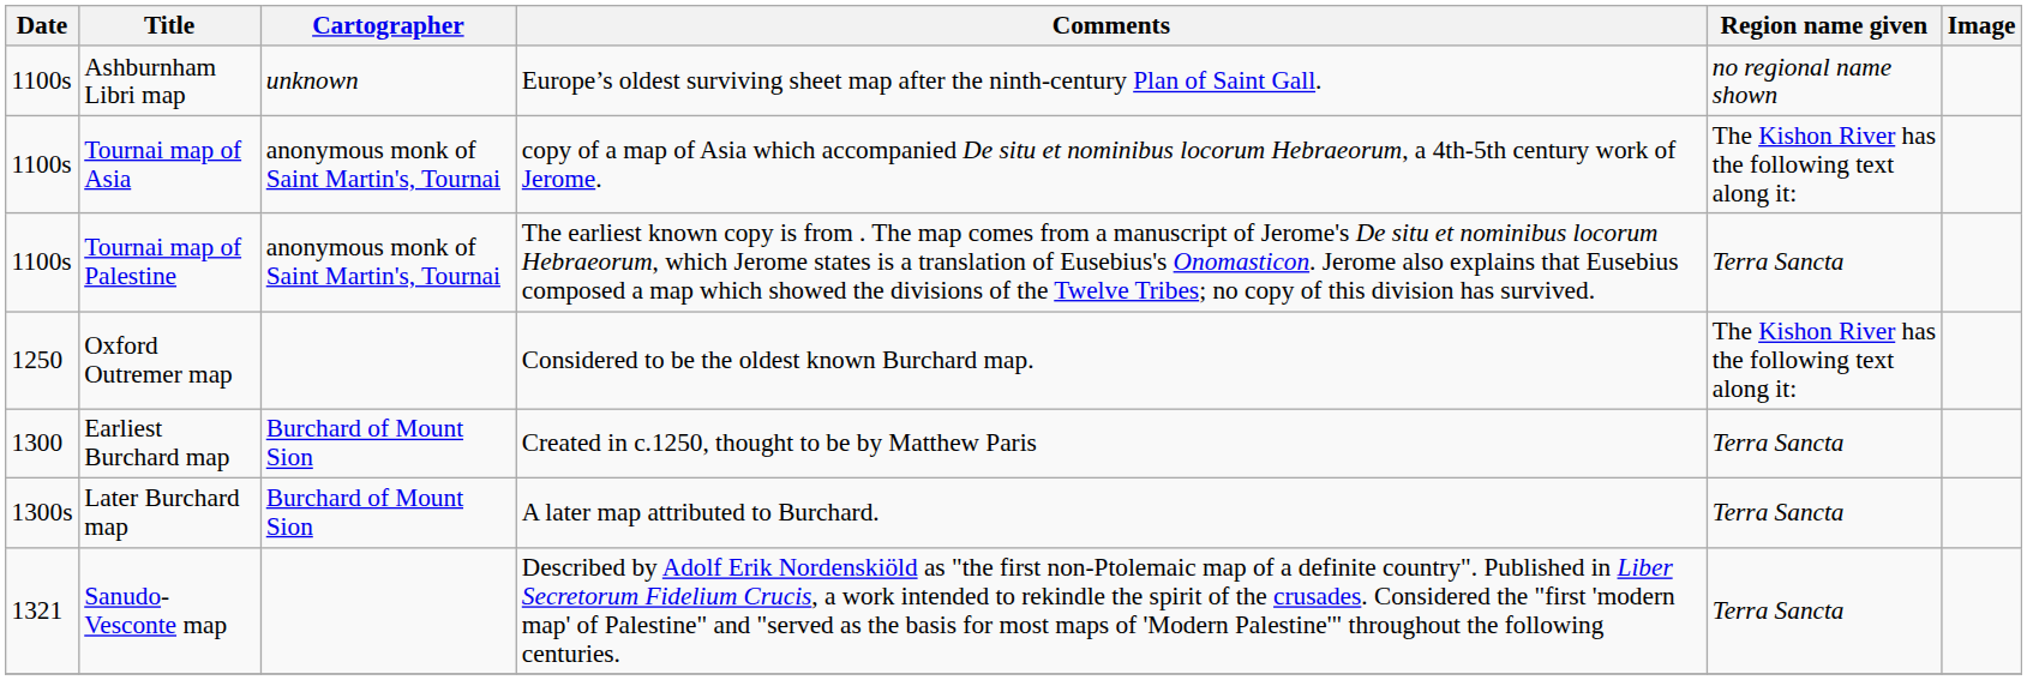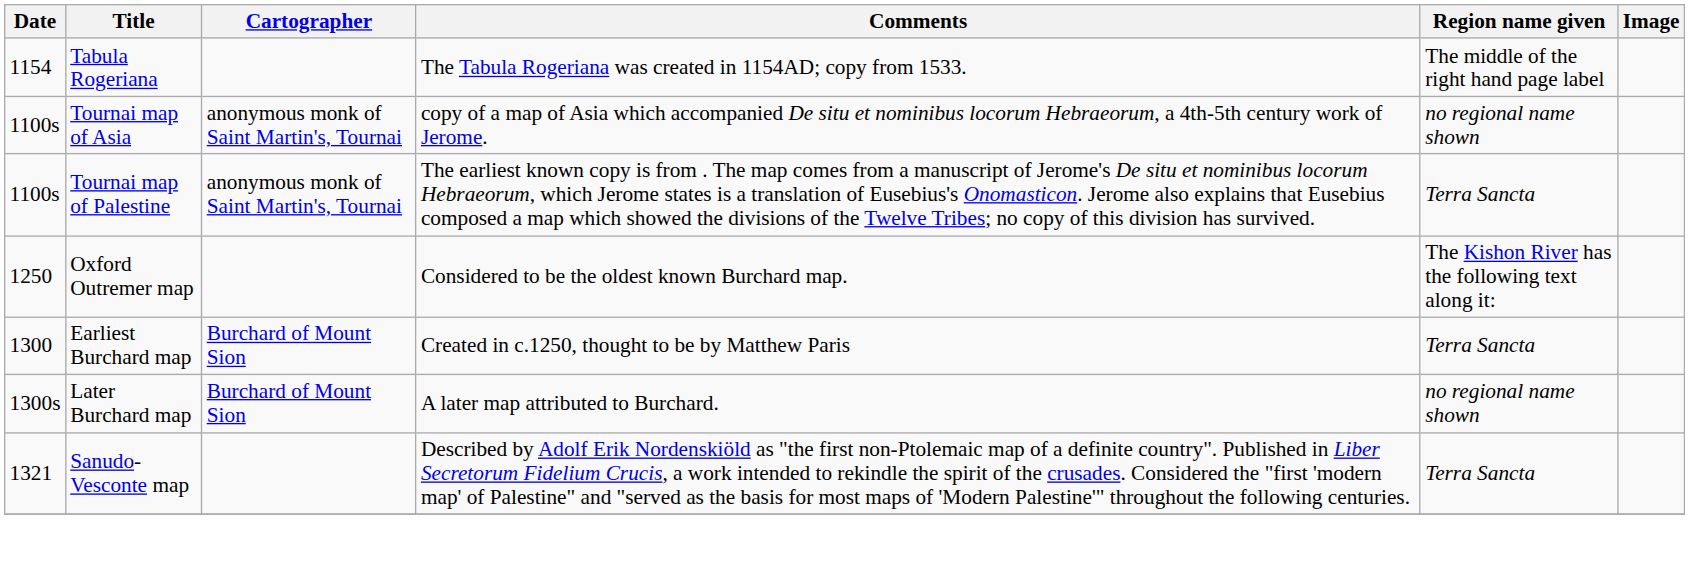 <table class="wikitable sortable" border="1" width="100%">
 <tr>
 <th>Date</th>
 <th>Title</th>
 <th><a href='#'>Cartographer</a></th>
 <th class=unsortable>Comments</th>
 <th class=unsortable>Region name given</th>
 <th class=unsortable>Image</th>
 </tr>
 <tr>
-<td>1100s</td>
-<td>Ashburnham Libri map</td>
-<td><em>unknown</em></td>
-<td>Europe’s oldest surviving sheet map after the ninth-century <a href='#'>Plan of Saint Gall</a>.</td>
-<td><em>no regional name shown</em></td>
+<td>1154</td>
+<td><a href='#'>Tabula Rogeriana</a></td>
+<td></td>
+<td>The <a href='#'>Tabula Rogeriana</a> was created in 1154AD; copy from 1533.</td>
+<td>The middle of the right hand page label </td>
 <td></td>
 </tr>
 <tr>
 <td>1100s</td>
 <td><a href='#'>Tournai map of Asia</a></td>
 <td>anonymous monk of <a href='#'>Saint Martin's, Tournai</a></td>
 <td>copy of a map of Asia which accompanied <em>De situ et nominibus locorum Hebraeorum</em>, a 4th-5th century work of <a href='#'>Jerome</a>.</td>
-<td>The <a href='#'>Kishon River</a> has the following text along it: </td>
+<td><em>no regional name shown</em></td>
 <td></td>
 </tr>
 <tr>
 <td>1100s</td>
 <td><a href='#'>Tournai map of Palestine</a></td>
 <td>anonymous monk of <a href='#'>Saint Martin's, Tournai</a></td>
 <td>The earliest known copy is from . The map comes from a manuscript of Jerome's <em>De situ et nominibus locorum Hebraeorum</em>, which Jerome states is a translation of Eusebius's <em><a href='#'>Onomasticon</a></em>. Jerome also explains that Eusebius composed a map which showed the divisions of the <a href='#'>Twelve Tribes</a>; no copy of this division has survived.</td>
 <td><em>Terra Sancta</em></td>
 <td></td>
 </tr>
 <tr>
 <td>1250</td>
 <td>Oxford Outremer map</td>
 <td></td>
 <td>Considered to be the oldest known Burchard map.</td>
 <td>The <a href='#'>Kishon River</a> has the following text along it: </td>
 <td></td>
 </tr>
 <tr>
 <td>1300</td>
 <td>Earliest Burchard map</td>
 <td><a href='#'>Burchard of Mount Sion</a></td>
 <td>Created in c.1250, thought to be by Matthew Paris</td>
 <td><em>Terra Sancta</em></td>
 <td></td>
 </tr>
 <tr>
 <td>1300s</td>
 <td>Later Burchard map</td>
 <td><a href='#'>Burchard of Mount Sion</a></td>
 <td>A later map attributed to Burchard.</td>
-<td><em>Terra Sancta</em></td>
+<td><em>no regional name shown</em></td>
 <td></td>
 </tr>
 <tr>
 <td>1321</td>
 <td><a href='#'>Sanudo</a>-<a href='#'>Vesconte</a> map</td>
 <td></td>
 <td>Described by <a href='#'>Adolf Erik Nordenskiöld</a> as "the first non-Ptolemaic map of a definite country". Published in <em><a href='#'>Liber Secretorum Fidelium Crucis</a></em>, a work intended to rekindle the spirit of the <a href='#'>crusades</a>. Considered the "first 'modern map' of Palestine" and "served as the basis for most maps of 'Modern Palestine'" throughout the following centuries.</td>
 <td><em>Terra Sancta</em></td>
 <td></td>
 </tr>
 <tr>
 </tr>
 </table>
